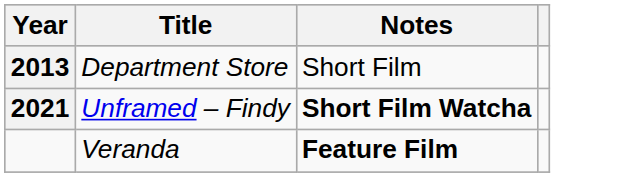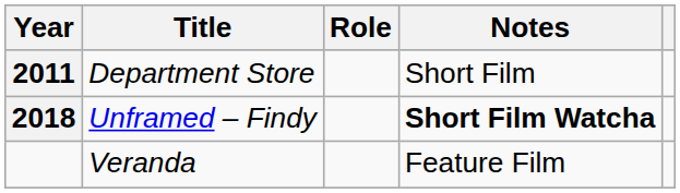 <table class="wikitable sortable plainrowheaders">
 <tr>
 <th scope="col">Year</th>
 <th scope="col">Title</th>
+<th scope="col">Role</th>
 <th scope="col">Notes</th>
 <th scope="col" class="unsortable"></th>
 </tr>
 <tr>
-<th scope="row">2013</th>
+<th scope="row">2011</th>
 <td><em>Department Store</em></td>
+<td></td>
 <td>Short Film</td>
 <td style="text-align:center"></td>
 </tr>
 <tr>
-<th scope="row">2021</th>
+<th scope="row">2018</th>
 <td><em><a href='#'>Unframed</a> – Findy</em></td>
+<td></td>
 <td><strong>Short Film Watcha</strong></td>
 <td style="text-align:center"></td>
 </tr>
 <tr>
 <td></td>
 <td><em>Veranda</em></td>
-<td><strong>Feature Film</strong></td>
+<td></td>
+<td>Feature Film</td>
 <td style="text-align:center"></td>
 </tr>
 </table>
